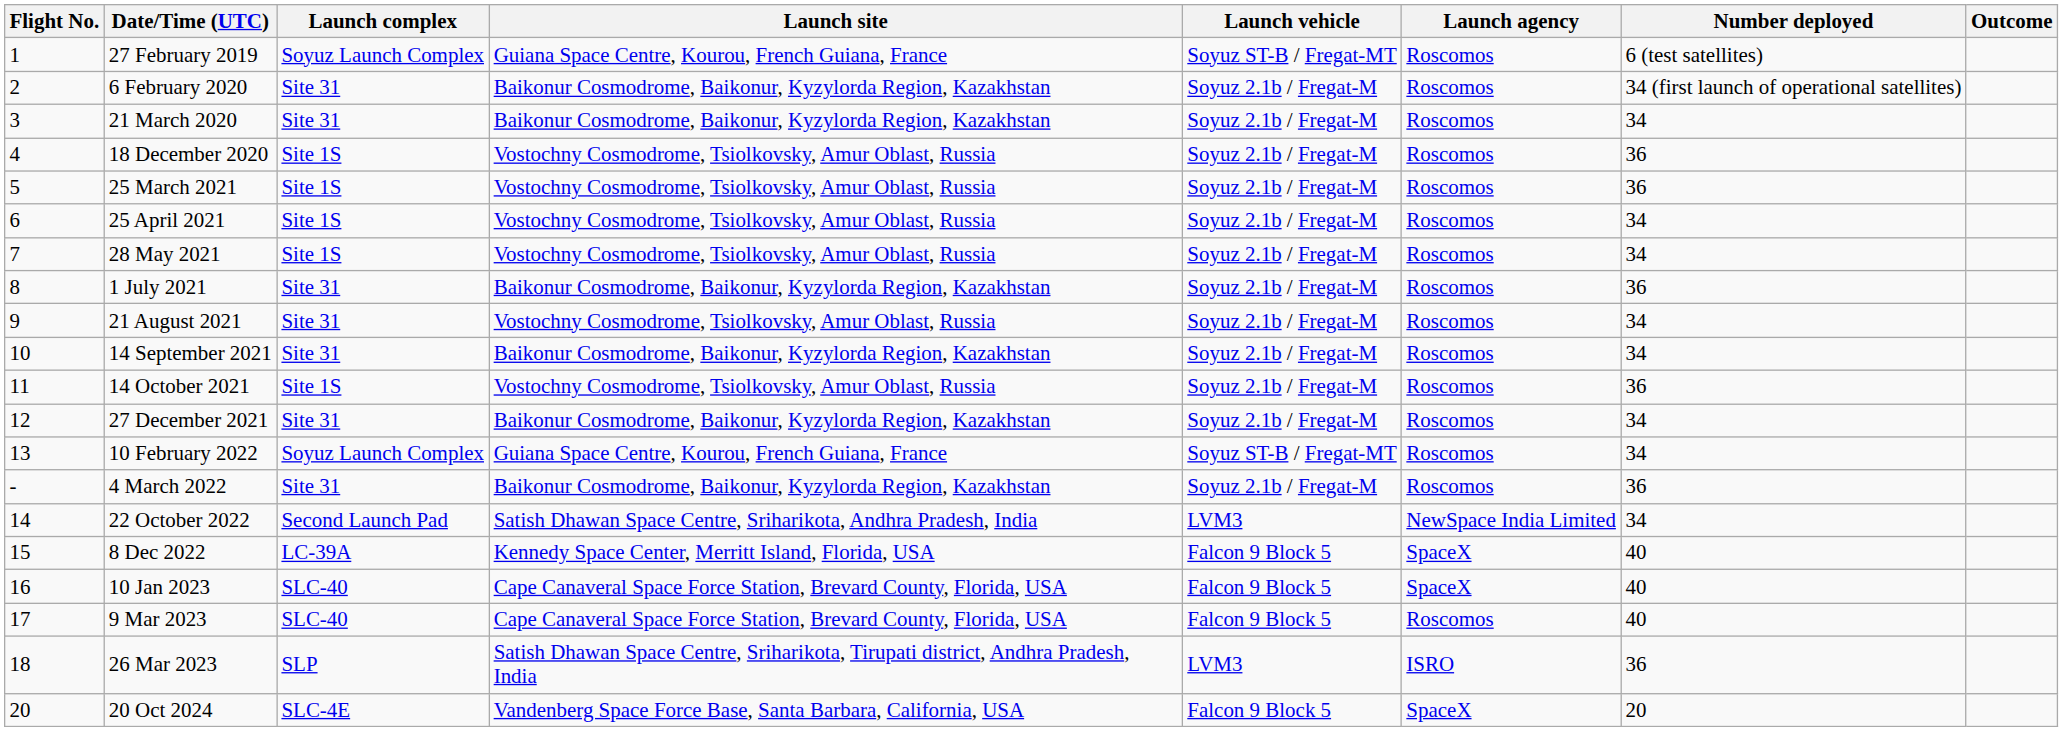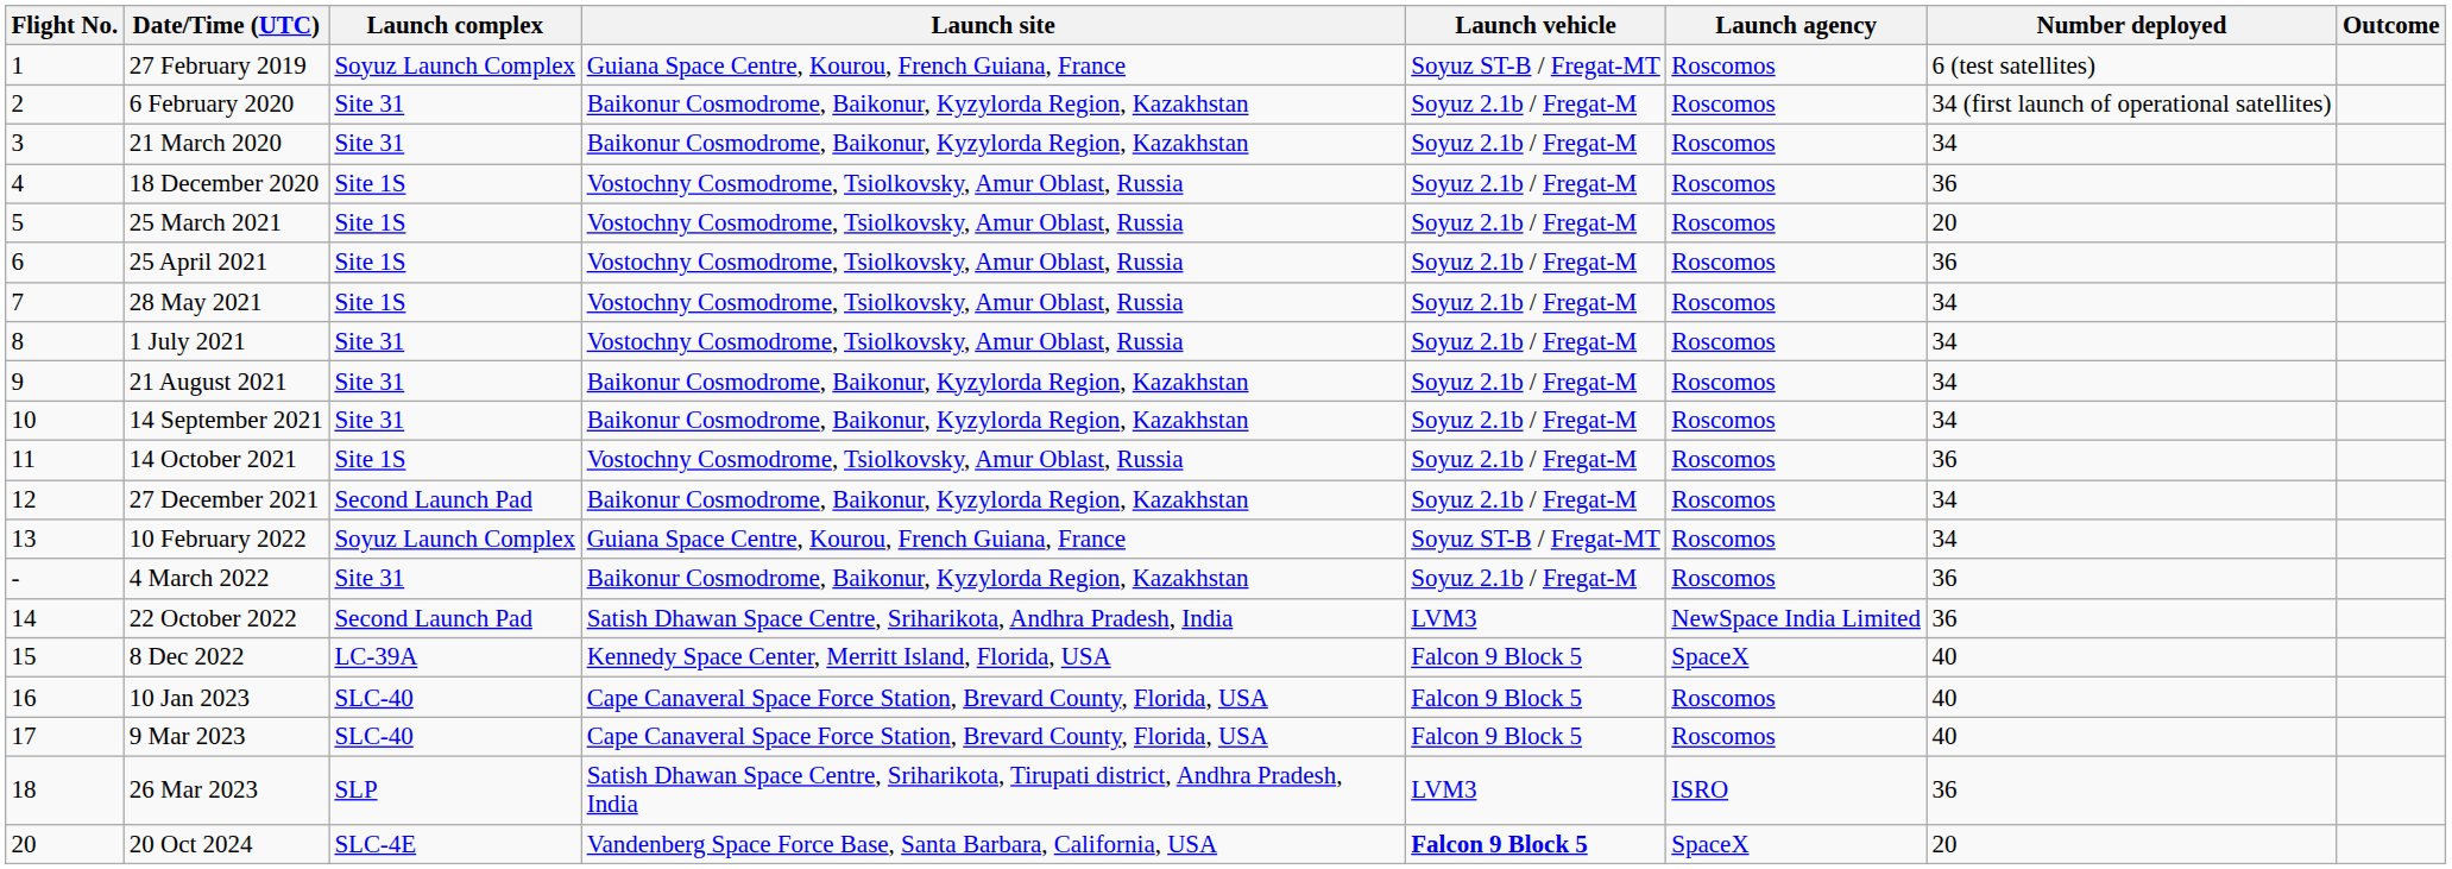 <table class="wikitable" style="text-align: left;">
 <tr>
 <th scope="col">Flight No.</th>
 <th scope="col">Date/Time (<a href='#'>UTC</a>)</th>
 <th>Launch complex</th>
 <th scope="col">Launch site</th>
 <th scope="col">Launch vehicle</th>
 <th>Launch agency</th>
 <th scope="col">Number deployed</th>
 <th scope="col">Outcome</th>
 </tr>
 <tr>
 <td>1</td>
 <td>27 February 2019 </td>
 <td><a href='#'>Soyuz Launch Complex</a></td>
 <td><a href='#'>Guiana Space Centre</a>, <a href='#'>Kourou</a>, <a href='#'>French Guiana</a>, <a href='#'>France</a></td>
 <td><a href='#'>Soyuz ST-B</a> / <a href='#'>Fregat-MT</a></td>
 <td><em></em> <a href='#'>Roscomos</a></td>
 <td>6 (test satellites)</td>
 <td></td>
 </tr>
 <tr>
 <td>2</td>
 <td>6 February 2020 </td>
 <td><a href='#'>Site 31</a></td>
 <td><a href='#'>Baikonur Cosmodrome</a>, <a href='#'>Baikonur</a>, <a href='#'>Kyzylorda Region</a>,  <a href='#'>Kazakhstan</a></td>
 <td><a href='#'>Soyuz 2.1b</a> / <a href='#'>Fregat-M</a></td>
 <td><em></em> <a href='#'>Roscomos</a></td>
 <td>34 (first launch of operational satellites)</td>
 <td></td>
 </tr>
 <tr>
 <td>3</td>
 <td>21 March 2020 </td>
 <td><a href='#'>Site 31</a></td>
 <td><a href='#'>Baikonur Cosmodrome</a>, <a href='#'>Baikonur</a>, <a href='#'>Kyzylorda Region</a>,  <a href='#'>Kazakhstan</a></td>
 <td><a href='#'>Soyuz 2.1b</a> / <a href='#'>Fregat-M</a></td>
 <td><em></em> <a href='#'>Roscomos</a></td>
 <td>34</td>
 <td></td>
 </tr>
 <tr>
 <td>4</td>
 <td>18 December 2020 </td>
 <td><a href='#'>Site 1S</a></td>
 <td><a href='#'>Vostochny Cosmodrome</a>, <a href='#'>Tsiolkovsky</a>, <a href='#'>Amur Oblast</a>, <a href='#'>Russia</a></td>
 <td><a href='#'>Soyuz 2.1b</a> / <a href='#'>Fregat-M</a></td>
 <td><em></em> <a href='#'>Roscomos</a></td>
 <td>36</td>
 <td></td>
 </tr>
 <tr>
 <td>5</td>
 <td>25 March 2021 </td>
 <td><a href='#'>Site 1S</a></td>
 <td><a href='#'>Vostochny Cosmodrome</a>, <a href='#'>Tsiolkovsky</a>, <a href='#'>Amur Oblast</a>, <a href='#'>Russia</a></td>
 <td><a href='#'>Soyuz 2.1b</a> / <a href='#'>Fregat-M</a></td>
 <td><em></em> <a href='#'>Roscomos</a></td>
-<td>36</td>
+<td>20</td>
 <td></td>
 </tr>
 <tr>
 <td>6</td>
 <td>25 April 2021 </td>
 <td><a href='#'>Site 1S</a></td>
 <td><a href='#'>Vostochny Cosmodrome</a>, <a href='#'>Tsiolkovsky</a>, <a href='#'>Amur Oblast</a>, <a href='#'>Russia</a></td>
 <td><a href='#'>Soyuz 2.1b</a> / <a href='#'>Fregat-M</a></td>
 <td><em></em> <a href='#'>Roscomos</a></td>
-<td>34</td>
+<td>36</td>
 <td></td>
 </tr>
 <tr>
 <td>7</td>
 <td>28 May 2021 </td>
 <td><a href='#'>Site 1S</a></td>
 <td><a href='#'>Vostochny Cosmodrome</a>, <a href='#'>Tsiolkovsky</a>, <a href='#'>Amur Oblast</a>, <a href='#'>Russia</a></td>
 <td><a href='#'>Soyuz 2.1b</a> / <a href='#'>Fregat-M</a></td>
 <td><em></em>  <a href='#'>Roscomos</a></td>
 <td>34</td>
 <td></td>
 </tr>
 <tr>
 <td>8</td>
 <td>1 July 2021 </td>
 <td><a href='#'>Site 31</a></td>
-<td><a href='#'>Baikonur Cosmodrome</a>, <a href='#'>Baikonur</a>, <a href='#'>Kyzylorda Region</a>,  <a href='#'>Kazakhstan</a></td>
+<td><a href='#'>Vostochny Cosmodrome</a>, <a href='#'>Tsiolkovsky</a>, <a href='#'>Amur Oblast</a>, <a href='#'>Russia</a></td>
 <td><a href='#'>Soyuz 2.1b</a> / <a href='#'>Fregat-M</a></td>
 <td><em></em> <a href='#'>Roscomos</a></td>
-<td>36</td>
+<td>34</td>
 <td></td>
 </tr>
 <tr>
 <td>9</td>
 <td>21 August 2021 </td>
 <td><a href='#'>Site 31</a></td>
-<td><a href='#'>Vostochny Cosmodrome</a>, <a href='#'>Tsiolkovsky</a>, <a href='#'>Amur Oblast</a>, <a href='#'>Russia</a></td>
+<td><a href='#'>Baikonur Cosmodrome</a>, <a href='#'>Baikonur</a>, <a href='#'>Kyzylorda Region</a>,  <a href='#'>Kazakhstan</a></td>
 <td><a href='#'>Soyuz 2.1b</a> / <a href='#'>Fregat-M</a></td>
 <td><em></em> <a href='#'>Roscomos</a></td>
 <td>34</td>
 <td></td>
 </tr>
 <tr>
 <td>10</td>
 <td>14 September 2021 </td>
 <td><a href='#'>Site 31</a></td>
 <td><a href='#'>Baikonur Cosmodrome</a>, <a href='#'>Baikonur</a>,  <a href='#'>Kyzylorda Region</a>, <a href='#'>Kazakhstan</a></td>
 <td><a href='#'>Soyuz 2.1b</a> / <a href='#'>Fregat-M</a></td>
 <td><em></em> <a href='#'>Roscomos</a></td>
 <td>34</td>
 <td></td>
 </tr>
 <tr>
 <td>11</td>
 <td>14 October 2021 </td>
 <td><a href='#'>Site 1S</a></td>
 <td><a href='#'>Vostochny Cosmodrome</a>, <a href='#'>Tsiolkovsky</a>, <a href='#'>Amur Oblast</a>, <a href='#'>Russia</a></td>
 <td><a href='#'>Soyuz 2.1b</a> / <a href='#'>Fregat-M</a></td>
 <td><em></em> <a href='#'>Roscomos</a></td>
 <td>36</td>
 <td></td>
 </tr>
 <tr>
 <td>12</td>
 <td>27 December 2021</td>
-<td><a href='#'>Site 31</a></td>
+<td><a href='#'>Second Launch Pad</a></td>
 <td><a href='#'>Baikonur Cosmodrome</a>, <a href='#'>Baikonur</a>, <a href='#'>Kyzylorda Region</a>,  <a href='#'>Kazakhstan</a></td>
 <td><a href='#'>Soyuz 2.1b</a> / <a href='#'>Fregat-M</a></td>
 <td><em></em> <a href='#'>Roscomos</a></td>
 <td>34</td>
 <td></td>
 </tr>
 <tr>
 <td>13</td>
 <td>10 February 2022</td>
 <td><a href='#'>Soyuz Launch Complex</a></td>
 <td><a href='#'>Guiana Space Centre</a>, <a href='#'>Kourou</a>, <a href='#'>French Guiana</a>, <a href='#'>France</a></td>
 <td><a href='#'>Soyuz ST-B</a> / <a href='#'>Fregat-MT</a></td>
 <td><em></em> <a href='#'>Roscomos</a></td>
 <td>34</td>
 <td></td>
 </tr>
 <tr>
 <td>-</td>
 <td>4 March 2022</td>
 <td><a href='#'>Site 31</a></td>
 <td><a href='#'>Baikonur Cosmodrome</a>, <a href='#'>Baikonur</a>, <a href='#'>Kyzylorda Region</a>,  <a href='#'>Kazakhstan</a></td>
 <td><a href='#'>Soyuz 2.1b</a> / <a href='#'>Fregat-M</a></td>
 <td><em></em> <a href='#'>Roscomos</a></td>
 <td>36</td>
 <td></td>
 </tr>
 <tr>
 <td>14</td>
 <td>22 October 2022 </td>
 <td><a href='#'>Second Launch Pad</a></td>
 <td><a href='#'>Satish Dhawan Space Centre</a>, <a href='#'>Sriharikota</a>, <a href='#'>Andhra Pradesh</a>, <a href='#'>India</a></td>
 <td><a href='#'>LVM3</a></td>
 <td><em></em> <a href='#'>NewSpace India Limited</a></td>
-<td>34</td>
+<td>36</td>
 <td></td>
 </tr>
 <tr>
 <td>15</td>
 <td>8 Dec 2022</td>
 <td><a href='#'>LC-39A</a></td>
 <td><a href='#'>Kennedy Space Center</a>, <a href='#'>Merritt Island</a>, <a href='#'>Florida</a>, <a href='#'>USA</a></td>
 <td><a href='#'>Falcon 9 Block 5</a></td>
 <td><em></em> <a href='#'>SpaceX</a></td>
 <td>40</td>
 <td></td>
 </tr>
 <tr>
 <td>16</td>
 <td>10 Jan 2023</td>
 <td><a href='#'>SLC-40</a></td>
 <td><a href='#'>Cape Canaveral Space Force Station</a>, <a href='#'>Brevard County</a>, <a href='#'>Florida</a>, <a href='#'>USA</a></td>
 <td><a href='#'>Falcon 9 Block 5</a></td>
-<td><em></em> <a href='#'>SpaceX</a></td>
+<td><em></em>  <a href='#'>Roscomos</a></td>
 <td>40</td>
 <td></td>
 </tr>
 <tr>
 <td>17</td>
 <td>9 Mar 2023</td>
 <td><a href='#'>SLC-40</a></td>
 <td><a href='#'>Cape Canaveral Space Force Station</a>, <a href='#'>Brevard County</a>, <a href='#'>Florida</a>, <a href='#'>USA</a></td>
 <td><a href='#'>Falcon 9 Block 5</a></td>
 <td><em></em> <a href='#'>Roscomos</a></td>
 <td>40</td>
 <td></td>
 </tr>
 <tr>
 <td>18</td>
 <td>26 Mar 2023</td>
 <td><a href='#'>SLP</a></td>
 <td><a href='#'>Satish Dhawan Space Centre</a>, <a href='#'>Sriharikota</a>, <a href='#'>Tirupati district</a>, <a href='#'>Andhra Pradesh</a>, <a href='#'>India</a></td>
 <td><a href='#'>LVM3</a></td>
 <td><em></em> <a href='#'>ISRO</a></td>
 <td>36</td>
 <td></td>
 </tr>
 <tr>
 <td>20</td>
 <td>20 Oct 2024</td>
 <td><a href='#'>SLC-4E</a></td>
 <td><a href='#'>Vandenberg Space Force Base</a>, <a href='#'>Santa Barbara</a>, <a href='#'>California</a>, <a href='#'>USA</a></td>
-<td><a href='#'>Falcon 9 Block 5</a></td>
+<td><strong><a href='#'>Falcon 9 Block 5</a></strong></td>
 <td><em></em> <a href='#'>SpaceX</a></td>
 <td>20</td>
 <td></td>
 </tr>
 </table>
